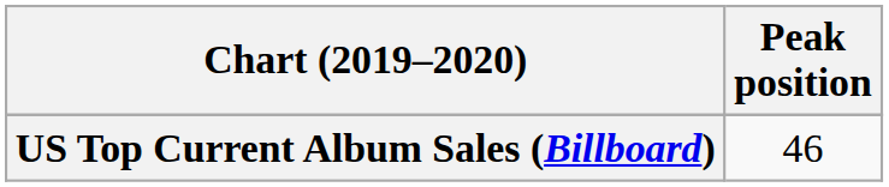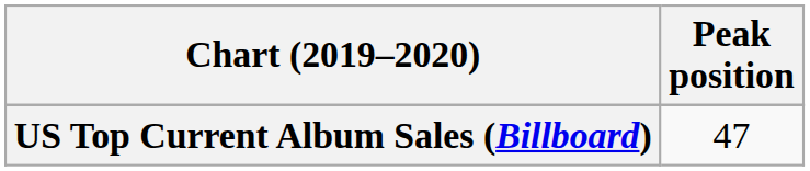 <table class="wikitable sortable plainrowheaders" style="text-align:center;">
 <tr>
 <th scope="col">Chart (2019–2020)</th>
 <th scope="col">Peak<br>position</th>
 </tr>
 <tr>
 </tr>
 <tr>
 </tr>
 <tr>
 </tr>
 <tr>
 <th scope="row">US Top Current Album Sales (<em><a href='#'>Billboard</a></em>)</th>
-<td>46</td>
+<td>47</td>
 </tr>
 </table>
